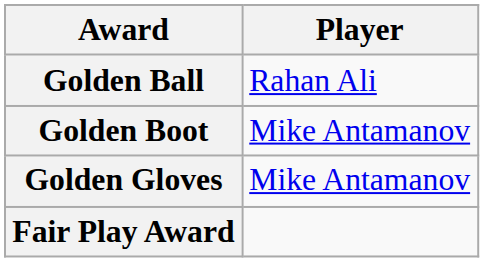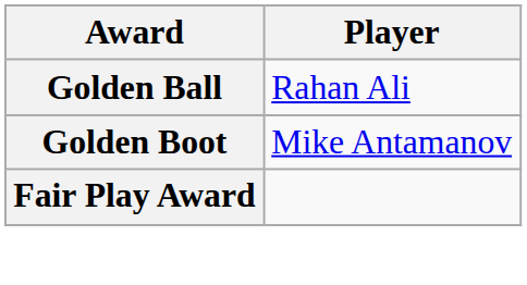 <table class="wikitable" style="text-align:center">
 <tr>
 <th>Award</th>
 <th>Player</th>
 </tr>
 <tr>
 <th>Golden Ball</th>
 <td align=left> <a href='#'>Rahan Ali</a></td>
 </tr>
 <tr>
 <th>Golden Boot</th>
 <td align=left> <a href='#'>Mike Antamanov</a></td>
 </tr>
 <tr>
-<th>Golden Gloves</th>
-<td align=left> <a href='#'>Mike Antamanov</a></td>
-</tr>
-<tr>
 <th>Fair Play Award</th>
 <td align=left></td>
 </tr>
 </table>
